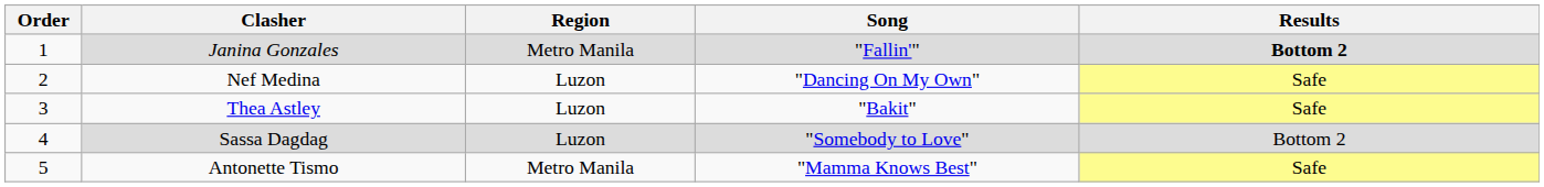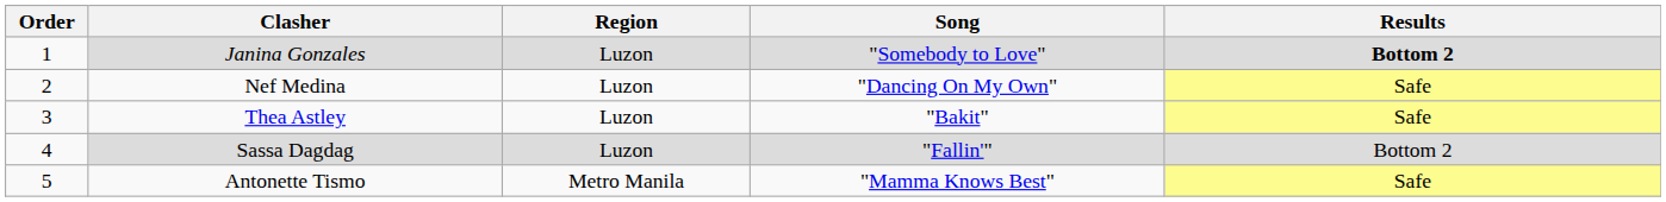 <table class="wikitable" style="text-align:center; line-height:17px; width:100%;">
 <tr>
 <th width="5%">Order</th>
 <th width="25%">Clasher</th>
 <th>Region</th>
 <th width="25%">Song</th>
 <th width="30%">Results</th>
 </tr>
 <tr>
 <td>1</td>
 <td style="background:#DCDCDC;"><em>Janina Gonzales</em></td>
-<td style="background:#DCDCDC;">Metro Manila</td>
-<td style="background:#DCDCDC;">"<a href='#'>Fallin'</a>"</td>
+<td style="background:#DCDCDC;">Luzon</td>
+<td style="background:#DCDCDC;">"<a href='#'>Somebody to Love</a>"</td>
 <td style="background:#DCDCDC;"><strong>Bottom 2</strong></td>
 </tr>
 <tr>
 <td>2</td>
 <td>Nef Medina</td>
 <td>Luzon</td>
 <td>"<a href='#'>Dancing On My Own</a>"</td>
 <td style="background:#fdfc8f;">Safe</td>
 </tr>
 <tr>
 <td>3</td>
 <td><a href='#'>Thea Astley</a></td>
 <td>Luzon</td>
 <td>"<a href='#'>Bakit</a>"</td>
 <td style="background:#fdfc8f;">Safe</td>
 </tr>
 <tr>
 <td>4</td>
 <td style="background:#DCDCDC;">Sassa Dagdag</td>
 <td style="background:#DCDCDC;">Luzon</td>
-<td style="background:#DCDCDC;">"<a href='#'>Somebody to Love</a>"</td>
+<td style="background:#DCDCDC;">"<a href='#'>Fallin'</a>"</td>
 <td style="background:#DCDCDC;">Bottom 2</td>
 </tr>
 <tr>
 <td>5</td>
 <td>Antonette Tismo</td>
 <td>Metro Manila</td>
 <td>"<a href='#'>Mamma Knows Best</a>"</td>
 <td style="background:#fdfc8f;">Safe</td>
 </tr>
 </table>
